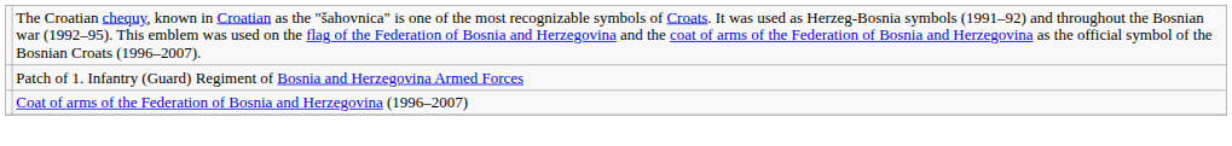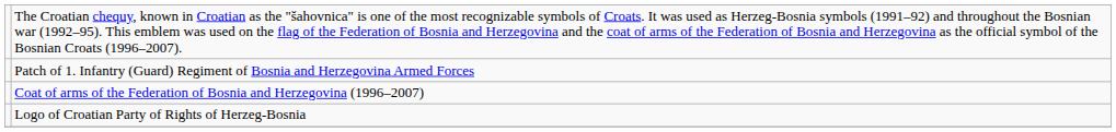 <table class="wikitable">
 <tr>
 <td></td>
 <td>The Croatian <a href='#'>chequy</a>, known in <a href='#'>Croatian</a> as the "šahovnica" is one of the most recognizable symbols of <a href='#'>Croats</a>. It was used as Herzeg-Bosnia symbols (1991–92) and throughout the Bosnian war (1992–95). This emblem was used on the <a href='#'>flag of the Federation of Bosnia and Herzegovina</a> and the <a href='#'>coat of arms of the Federation of Bosnia and Herzegovina</a> as the official symbol of the Bosnian Croats (1996–2007).</td>
 </tr>
 <tr>
 <td></td>
 <td>Patch of 1. Infantry (Guard) Regiment of <a href='#'>Bosnia and Herzegovina Armed Forces</a></td>
 </tr>
 <tr>
 <td></td>
 <td><a href='#'>Coat of arms of the Federation of Bosnia and Herzegovina</a> (1996–2007)</td>
 </tr>
 <tr>
+<td></td>
+<td>Logo of Croatian Party of Rights of Herzeg-Bosnia</td>
+</tr>
+<tr>
 </tr>
 </table>
